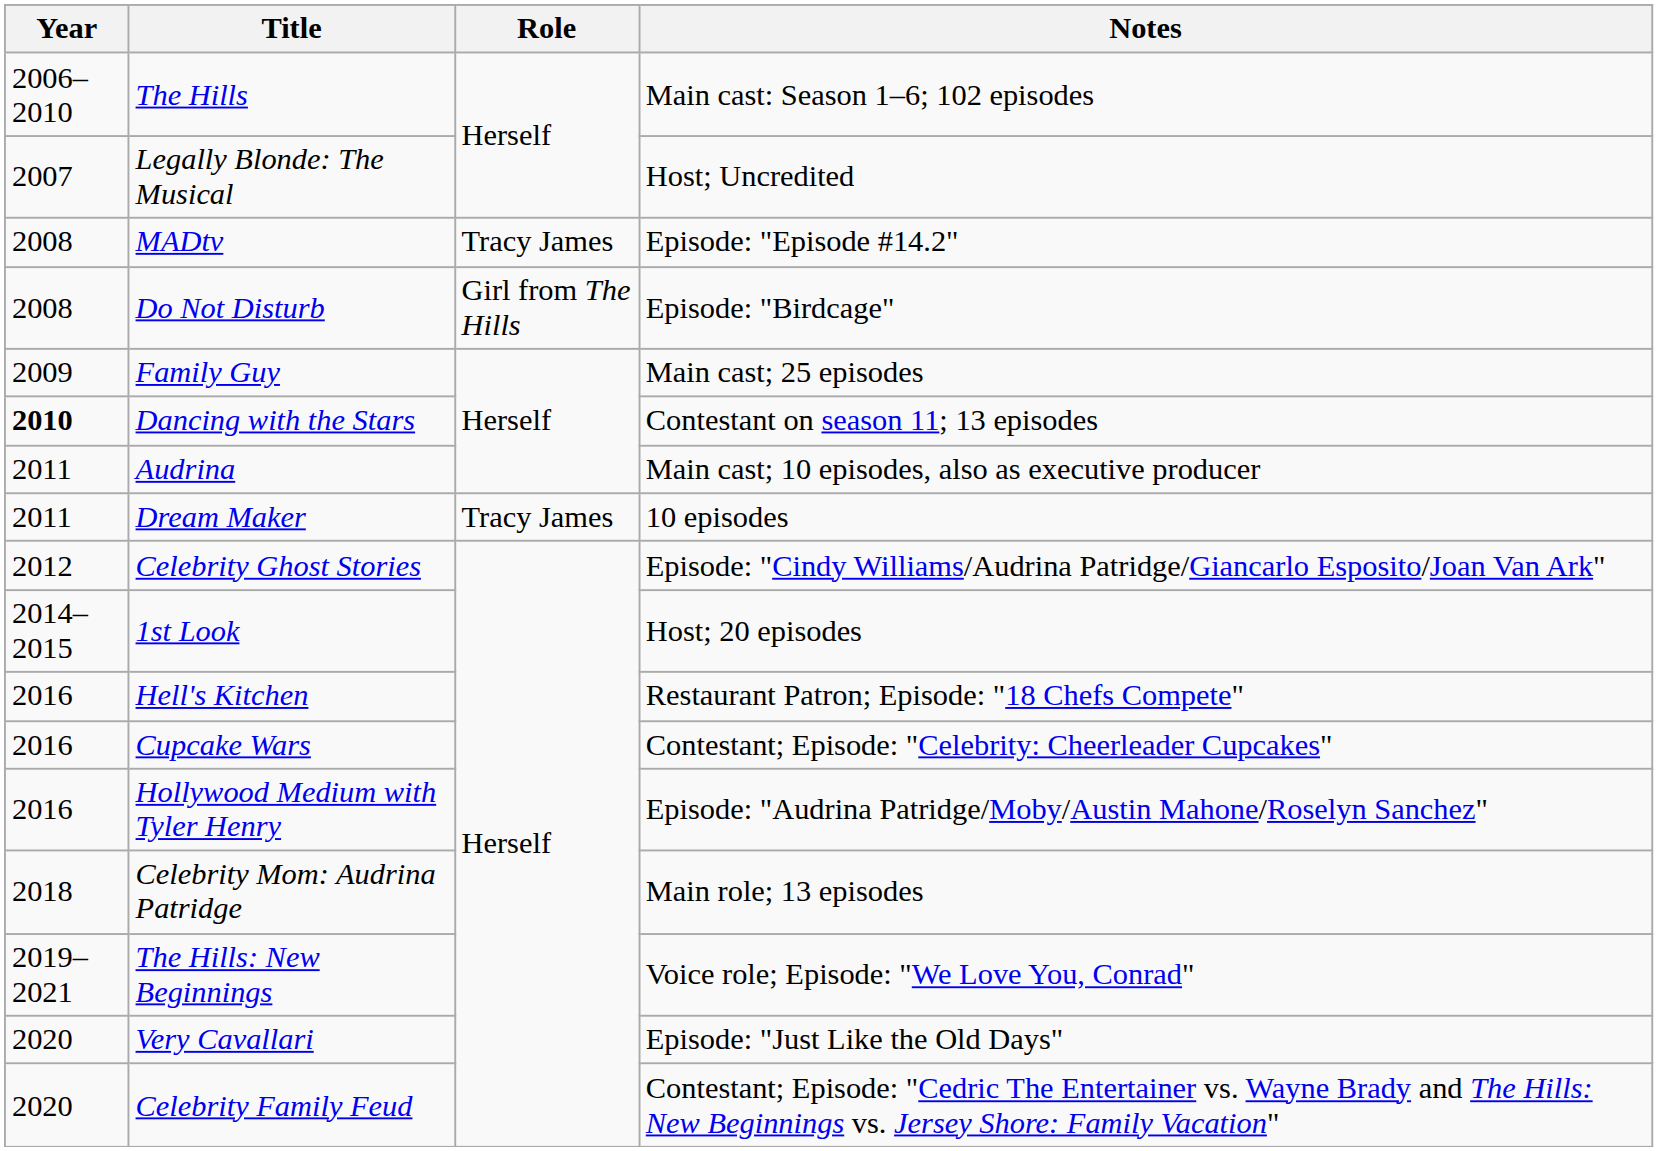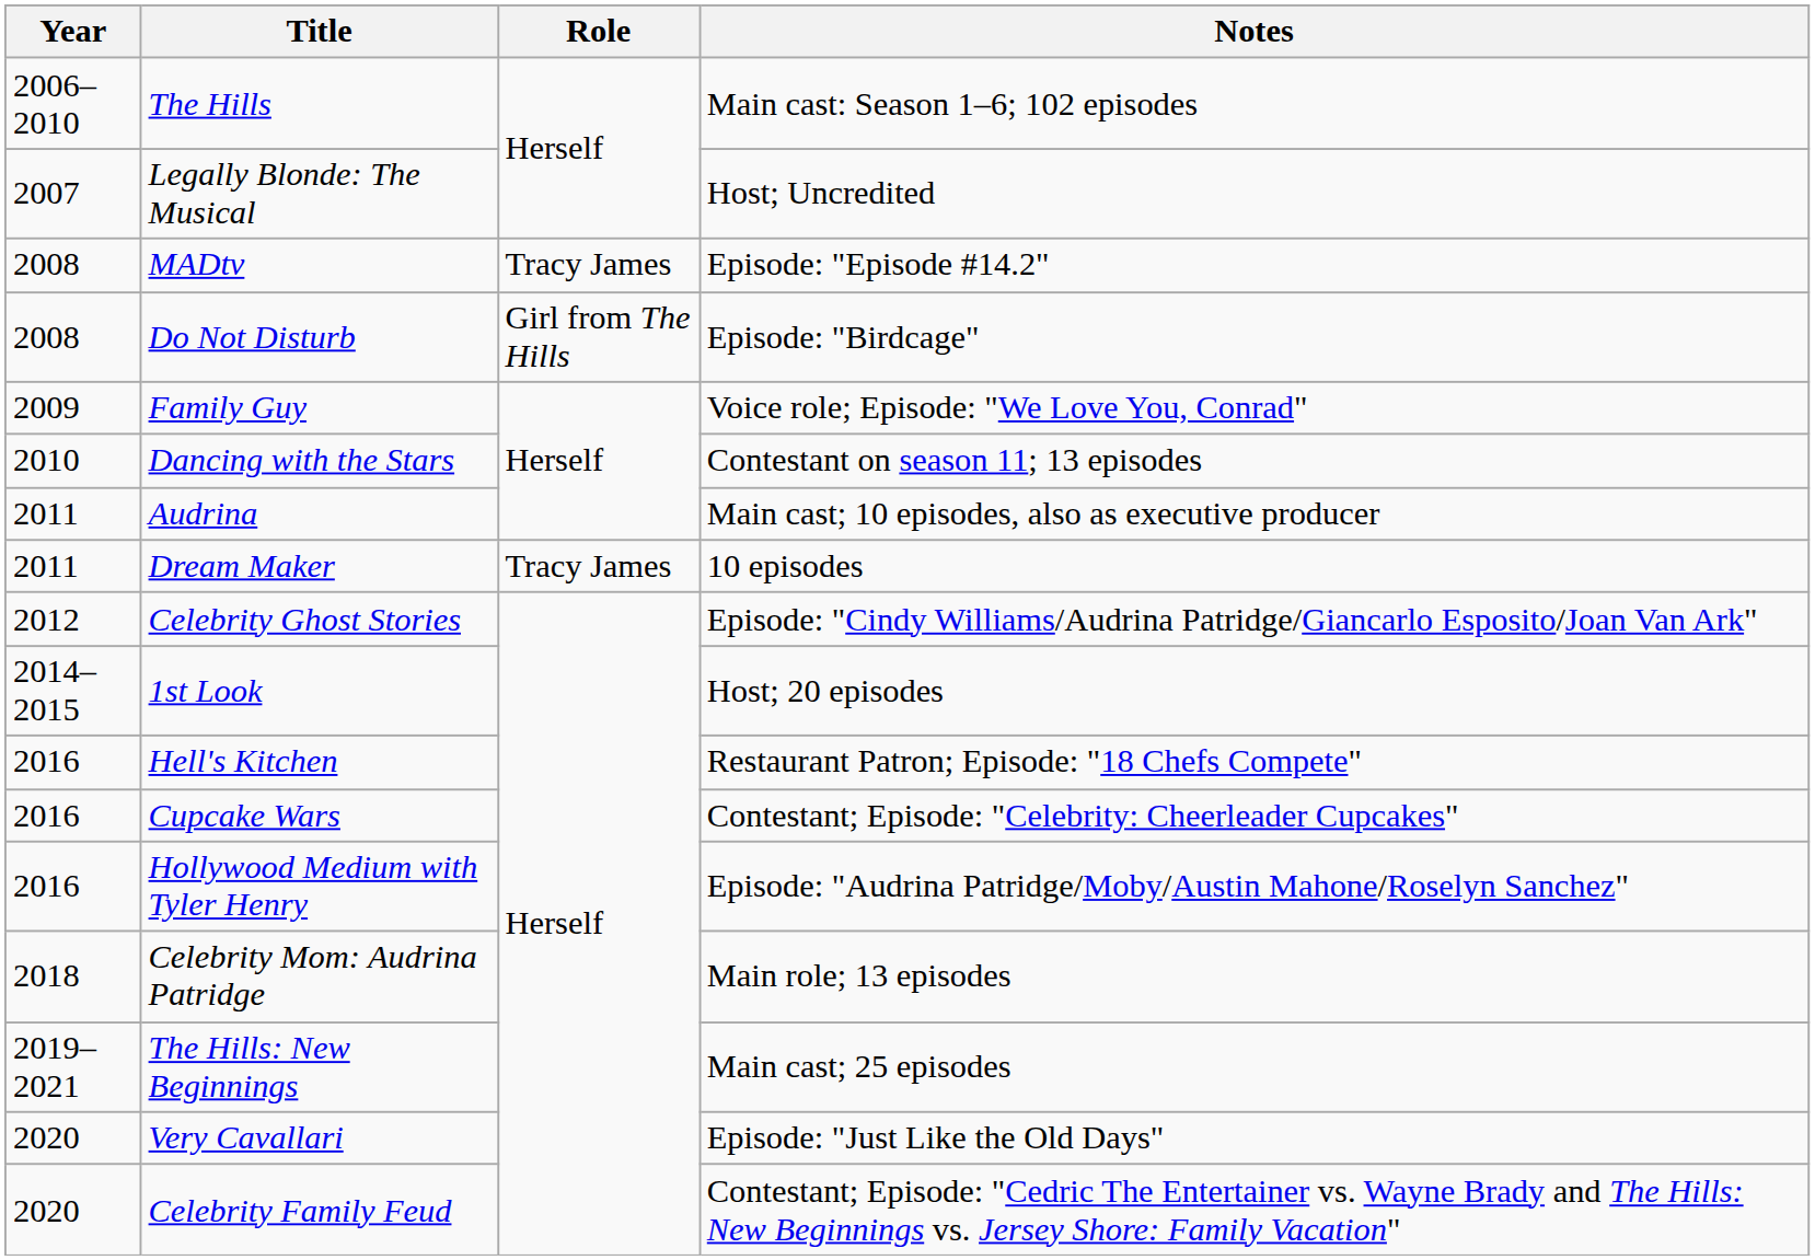 <table class="wikitable">
 <tr>
 <th>Year</th>
 <th>Title</th>
 <th>Role</th>
 <th>Notes</th>
 </tr>
 <tr>
 <td>2006–2010</td>
 <td><em><a href='#'>The Hills</a></em></td>
 <td rowspan="2">Herself</td>
 <td>Main cast: Season 1–6; 102 episodes</td>
 </tr>
 <tr>
 <td>2007</td>
 <td><em>Legally Blonde: The Musical</em></td>
 <td>Host; Uncredited</td>
 </tr>
 <tr>
 <td>2008</td>
 <td><em><a href='#'>MADtv</a></em></td>
 <td>Tracy James</td>
 <td>Episode: "Episode #14.2"</td>
 </tr>
 <tr>
 <td>2008</td>
 <td><em><a href='#'>Do Not Disturb</a></em></td>
 <td>Girl from <em>The Hills</em></td>
 <td>Episode: "Birdcage"</td>
 </tr>
 <tr>
 <td>2009</td>
 <td><em><a href='#'>Family Guy</a></em></td>
 <td rowspan="3">Herself</td>
-<td>Main cast; 25 episodes</td>
+<td>Voice role; Episode: "<a href='#'>We Love You, Conrad</a>"</td>
 </tr>
 <tr>
-<td><strong>2010</strong></td>
+<td>2010</td>
 <td><em><a href='#'>Dancing with the Stars</a></em></td>
 <td>Contestant on <a href='#'>season 11</a>; 13 episodes</td>
 </tr>
 <tr>
 <td>2011</td>
 <td><em><a href='#'>Audrina</a></em></td>
 <td>Main cast; 10 episodes, also as executive producer</td>
 </tr>
 <tr>
 <td>2011</td>
 <td><em><a href='#'>Dream Maker</a></em></td>
 <td>Tracy James</td>
 <td>10 episodes</td>
 </tr>
 <tr>
 <td>2012</td>
 <td><em><a href='#'>Celebrity Ghost Stories</a></em></td>
 <td rowspan="9">Herself</td>
 <td>Episode: "<a href='#'>Cindy Williams</a>/Audrina Patridge/<a href='#'>Giancarlo Esposito</a>/<a href='#'>Joan Van Ark</a>"</td>
 </tr>
 <tr>
 <td>2014–2015</td>
 <td><em><a href='#'>1st Look</a></em></td>
 <td>Host; 20 episodes</td>
 </tr>
 <tr>
 <td>2016</td>
 <td><em><a href='#'>Hell's Kitchen</a></em></td>
 <td>Restaurant Patron; Episode: "<a href='#'>18 Chefs Compete</a>"</td>
 </tr>
 <tr>
 <td>2016</td>
 <td><em><a href='#'>Cupcake Wars</a></em></td>
 <td>Contestant; Episode: "<a href='#'>Celebrity: Cheerleader Cupcakes</a>"</td>
 </tr>
 <tr>
 <td>2016</td>
 <td><em><a href='#'>Hollywood Medium with Tyler Henry</a></em></td>
 <td>Episode: "Audrina Patridge/<a href='#'>Moby</a>/<a href='#'>Austin Mahone</a>/<a href='#'>Roselyn Sanchez</a>"</td>
 </tr>
 <tr>
 <td>2018</td>
 <td><em>Celebrity Mom: Audrina Patridge</em></td>
 <td>Main role; 13 episodes</td>
 </tr>
 <tr>
 <td>2019–2021</td>
 <td><em><a href='#'>The Hills: New Beginnings</a></em></td>
-<td>Voice role; Episode: "<a href='#'>We Love You, Conrad</a>"</td>
+<td>Main cast; 25 episodes</td>
 </tr>
 <tr>
 <td>2020</td>
 <td><em><a href='#'>Very Cavallari</a></em></td>
 <td>Episode: "Just Like the Old Days"</td>
 </tr>
 <tr>
 <td>2020</td>
 <td><em><a href='#'>Celebrity Family Feud</a></em></td>
 <td>Contestant; Episode: "<a href='#'>Cedric The Entertainer</a> vs. <a href='#'>Wayne Brady</a> and <em><a href='#'>The Hills: New Beginnings</a></em> vs. <em><a href='#'>Jersey Shore: Family Vacation</a></em>"</td>
 </tr>
 </table>
